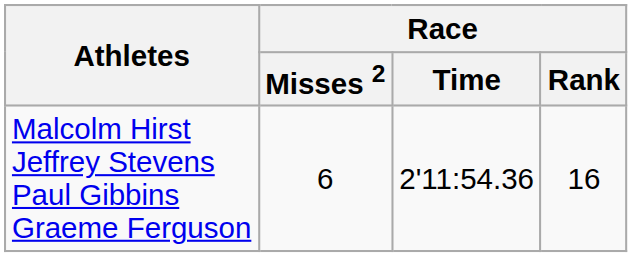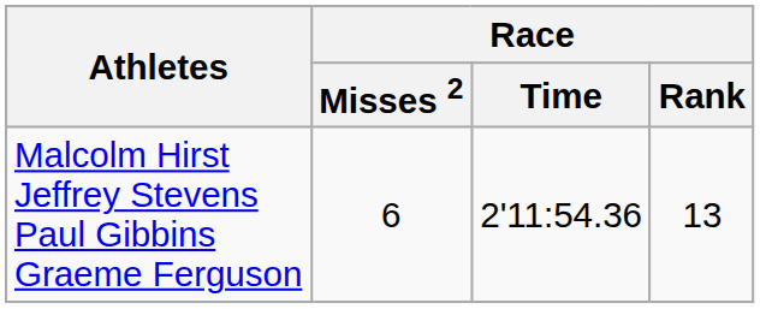 <table class="wikitable" border="1" style="font-size:90%">
 <tr>
 <th rowspan=2>Athletes</th>
 <th colspan=3>Race</th>
 </tr>
 <tr>
 <th>Misses <sup>2</sup></th>
 <th>Time</th>
 <th>Rank</th>
 </tr>
 <tr>
 <td><a href='#'>Malcolm Hirst</a><br><a href='#'>Jeffrey Stevens</a><br><a href='#'>Paul Gibbins</a><br><a href='#'>Graeme Ferguson</a></td>
 <td align=center>6</td>
 <td align=center>2'11:54.36</td>
-<td align=center>16</td>
+<td align=center>13</td>
 </tr>
 </table>
